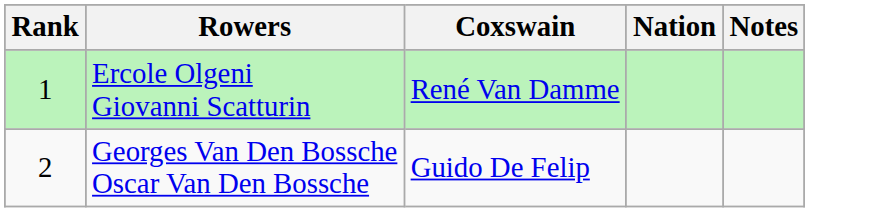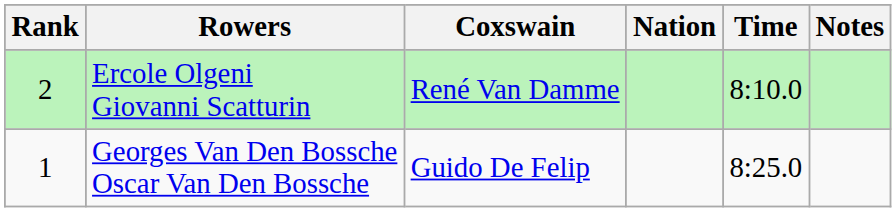 <table class="wikitable sortable" style="text-align:center">
 <tr>
 <th>Rank</th>
 <th>Rowers</th>
 <th>Coxswain</th>
 <th>Nation</th>
+<th>Time</th>
 <th>Notes</th>
 </tr>
 <tr bgcolor=bbf3bb>
-<td>1</td>
+<td>2</td>
 <td align=left><a href='#'>Ercole Olgeni</a><br><a href='#'>Giovanni Scatturin</a></td>
 <td align=left><a href='#'>René Van Damme</a></td>
 <td align=left></td>
+<td>8:10.0</td>
 <td></td>
 </tr>
 <tr>
-<td>2</td>
+<td>1</td>
 <td align=left><a href='#'>Georges Van Den Bossche</a><br><a href='#'>Oscar Van Den Bossche</a></td>
 <td align=left><a href='#'>Guido De Felip</a></td>
 <td align=left></td>
+<td>8:25.0</td>
 <td></td>
 </tr>
 </table>
